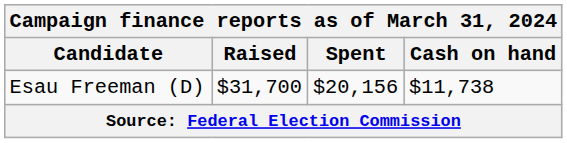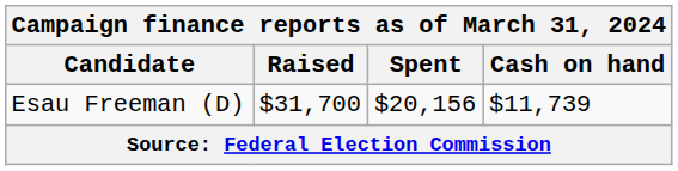 <table class="wikitable sortable">
 <tr>
 <th colspan=4>Campaign finance reports as of March 31, 2024</th>
 </tr>
 <tr style="text-align:center;">
 <th>Candidate</th>
 <th>Raised</th>
 <th>Spent</th>
 <th>Cash on hand</th>
 </tr>
 <tr>
 <td>Esau Freeman (D)</td>
 <td>$31,700</td>
 <td>$20,156</td>
-<td>$11,738</td>
+<td>$11,739</td>
 </tr>
 <tr>
 <th colspan="4"><small>Source: <a href='#'>Federal Election Commission</a></small></th>
 </tr>
 </table>
